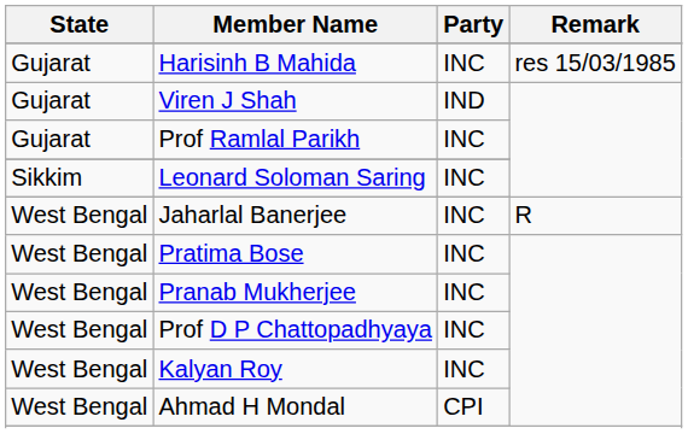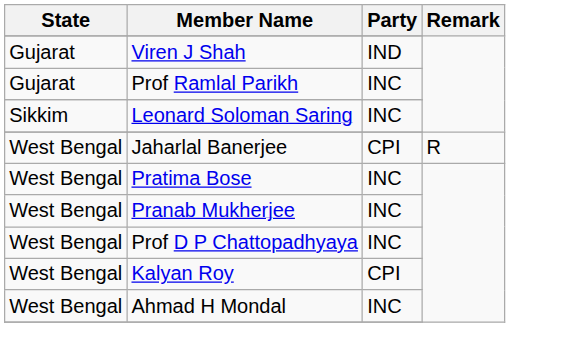 <table class="wikitable sortable">
 <tr>
 <th>State</th>
 <th>Member Name</th>
 <th>Party</th>
 <th>Remark</th>
 </tr>
 <tr>
-</tr>
-<tr>
-<td>Gujarat</td>
-<td><a href='#'>Harisinh B Mahida</a></td>
-<td>INC</td>
-<td>res 15/03/1985</td>
 </tr>
 <tr>
 <td>Gujarat</td>
 <td><a href='#'>Viren J Shah</a></td>
 <td>IND</td>
 </tr>
 <tr>
 <td>Gujarat</td>
 <td>Prof <a href='#'>Ramlal Parikh</a></td>
 <td>INC</td>
 </tr>
 <tr>
 </tr>
 <tr>
 <td>Sikkim</td>
 <td><a href='#'>Leonard Soloman Saring</a></td>
 <td>INC</td>
 </tr>
 <tr>
 </tr>
 <tr>
 <td>West Bengal</td>
 <td>Jaharlal Banerjee</td>
-<td>INC</td>
+<td>CPI</td>
 <td>R</td>
 </tr>
 <tr>
 <td>West Bengal</td>
 <td><a href='#'>Pratima Bose</a></td>
 <td>INC</td>
 </tr>
 <tr>
 <td>West Bengal</td>
 <td><a href='#'>Pranab Mukherjee</a></td>
 <td>INC</td>
 </tr>
 <tr>
 <td>West Bengal</td>
 <td>Prof <a href='#'>D P Chattopadhyaya</a></td>
 <td>INC</td>
 </tr>
 <tr>
 <td>West Bengal</td>
 <td><a href='#'>Kalyan Roy</a></td>
-<td>INC</td>
+<td>CPI</td>
 </tr>
 <tr>
 <td>West Bengal</td>
 <td>Ahmad H Mondal</td>
-<td>CPI</td>
+<td>INC</td>
 </tr>
 <tr>
 </tr>
 <tr>
 </tr>
 </table>
